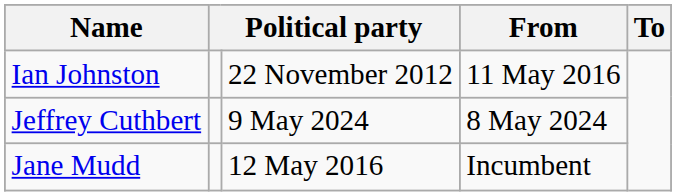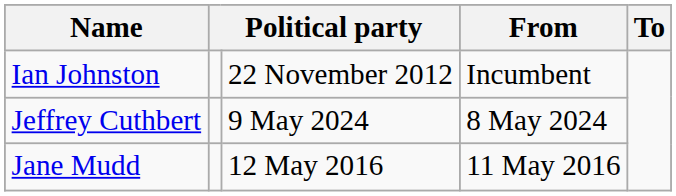 <table class="wikitable">
 <tr>
 <th scope="col">Name</th>
 <th scope="col" colspan="2">Political party</th>
 <th scope="col">From</th>
 <th scope="col">To</th>
 </tr>
 <tr>
 <td><a href='#'>Ian Johnston</a></td>
 <td></td>
 <td>22 November 2012</td>
-<td>11 May 2016</td>
+<td>Incumbent</td>
 </tr>
 <tr>
 <td><a href='#'>Jeffrey Cuthbert</a></td>
 <td></td>
 <td>9 May 2024</td>
 <td>8 May 2024</td>
 </tr>
 <tr>
 <td><a href='#'>Jane Mudd</a></td>
 <td></td>
 <td>12 May 2016</td>
-<td>Incumbent</td>
+<td>11 May 2016</td>
 </tr>
 </table>
